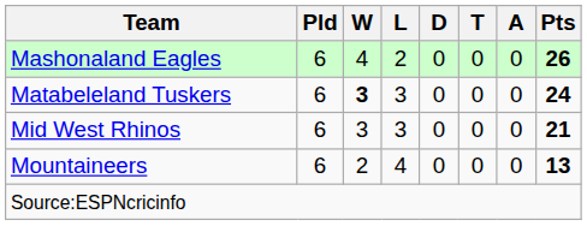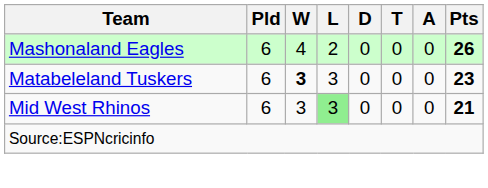 <table class="wikitable" style="text-align: center;">
 <tr>
 <th width=200>Team</th>
 <th width=20>Pld</th>
 <th width=20>W</th>
 <th width=20>L</th>
 <th width=20>D</th>
 <th width=20>T</th>
 <th width=20>A</th>
 <th width=20>Pts</th>
 </tr>
 <tr style="background:#ccffcc;">
 <td align=left><a href='#'>Mashonaland Eagles</a></td>
 <td>6</td>
 <td>4</td>
 <td>2</td>
 <td>0</td>
 <td>0</td>
 <td>0</td>
 <td><strong>26</strong></td>
 </tr>
 <tr>
 <td align=left><a href='#'>Matabeleland Tuskers</a></td>
 <td>6</td>
 <td><strong>3</strong></td>
 <td>3</td>
 <td>0</td>
 <td>0</td>
 <td>0</td>
-<td><strong>24</strong></td>
+<td><strong>23</strong></td>
 </tr>
 <tr>
 <td align=left><a href='#'>Mid West Rhinos</a></td>
 <td>6</td>
 <td>3</td>
-<td>3</td>
+<td style="background: lightgreen;">3</td>
 <td>0</td>
 <td>0</td>
 <td>0</td>
 <td><strong>21</strong></td>
 </tr>
 <tr>
-<td align=left><a href='#'>Mountaineers</a></td>
-<td>6</td>
-<td>2</td>
-<td>4</td>
-<td>0</td>
-<td>0</td>
-<td>0</td>
-<td><strong>13</strong></td>
-</tr>
-<tr>
 <td align=left colspan="8"><small>Source:ESPNcricinfo</small></td>
 </tr>
 </table>
